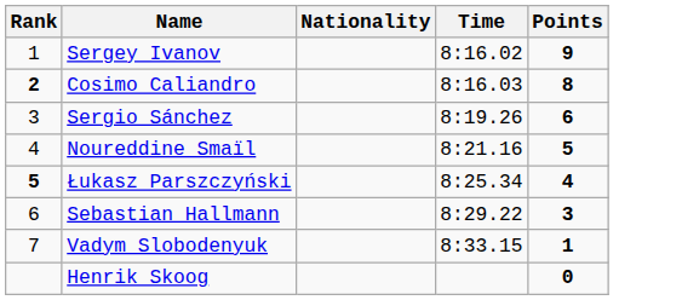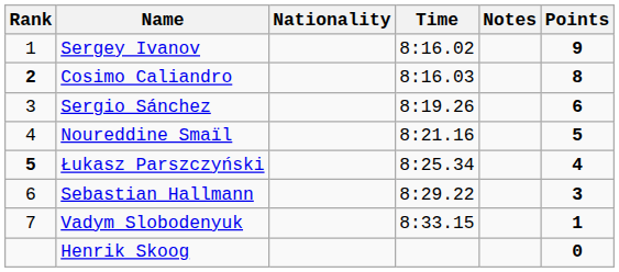 <table class="wikitable sortable" style="text-align:center">
 <tr>
 <th>Rank</th>
 <th>Name</th>
 <th>Nationality</th>
 <th>Time</th>
+<th>Notes</th>
 <th>Points</th>
 </tr>
 <tr>
 <td>1</td>
 <td align=left><a href='#'>Sergey Ivanov</a></td>
 <td align=left></td>
 <td>8:16.02</td>
+<td></td>
 <td><strong>9</strong></td>
 </tr>
 <tr>
 <td><strong>2</strong></td>
 <td align=left><a href='#'>Cosimo Caliandro</a></td>
 <td align=left></td>
 <td>8:16.03</td>
+<td></td>
 <td><strong>8</strong></td>
 </tr>
 <tr>
 <td>3</td>
 <td align=left><a href='#'>Sergio Sánchez</a></td>
 <td align=left></td>
 <td>8:19.26</td>
+<td></td>
 <td><strong>6</strong></td>
 </tr>
 <tr>
 <td>4</td>
 <td align=left><a href='#'>Noureddine Smaïl</a></td>
 <td align=left></td>
 <td>8:21.16</td>
+<td></td>
 <td><strong>5</strong></td>
 </tr>
 <tr>
 <td><strong>5</strong></td>
 <td align=left><a href='#'>Łukasz Parszczyński</a></td>
 <td align=left></td>
 <td>8:25.34</td>
+<td></td>
 <td><strong>4</strong></td>
 </tr>
 <tr>
 <td>6</td>
 <td align=left><a href='#'>Sebastian Hallmann</a></td>
 <td align=left></td>
 <td>8:29.22</td>
+<td></td>
 <td><strong>3</strong></td>
 </tr>
 <tr>
 <td>7</td>
 <td align=left><a href='#'>Vadym Slobodenyuk</a></td>
 <td align=left></td>
 <td>8:33.15</td>
+<td></td>
 <td><strong>1</strong></td>
 </tr>
 <tr>
 <td></td>
 <td align=left><a href='#'>Henrik Skoog</a></td>
 <td align=left></td>
 <td></td>
+<td></td>
 <td><strong>0</strong></td>
 </tr>
 </table>
